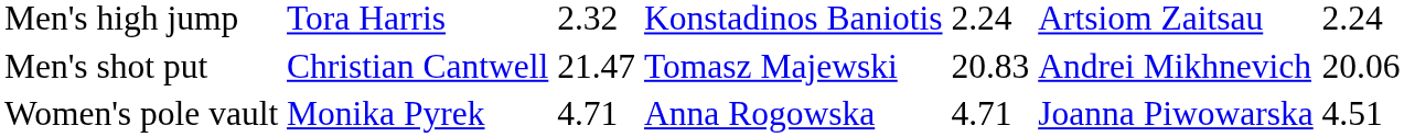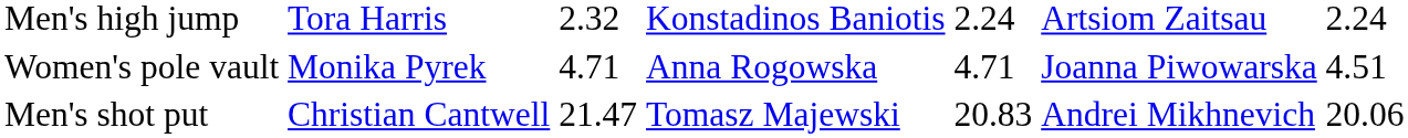 <table>
 <tr>
 <td>Men's high jump</td>
 <td><a href='#'>Tora Harris</a><br></td>
 <td>2.32</td>
 <td><a href='#'>Konstadinos Baniotis</a><br></td>
 <td>2.24</td>
 <td><a href='#'>Artsiom Zaitsau</a><br></td>
 <td>2.24</td>
 </tr>
 <tr>
+<td>Women's pole vault</td>
+<td><a href='#'>Monika Pyrek</a><br></td>
+<td>4.71</td>
+<td><a href='#'>Anna Rogowska</a><br></td>
+<td>4.71</td>
+<td><a href='#'>Joanna Piwowarska</a><br></td>
+<td>4.51</td>
+</tr>
+<tr>
 <td>Men's shot put</td>
 <td><a href='#'>Christian Cantwell</a><br></td>
 <td>21.47</td>
 <td><a href='#'>Tomasz Majewski</a><br></td>
 <td>20.83</td>
 <td><a href='#'>Andrei Mikhnevich</a><br></td>
 <td>20.06</td>
 </tr>
-<tr>
-<td>Women's pole vault</td>
-<td><a href='#'>Monika Pyrek</a><br></td>
-<td>4.71</td>
-<td><a href='#'>Anna Rogowska</a><br></td>
-<td>4.71</td>
-<td><a href='#'>Joanna Piwowarska</a><br></td>
-<td>4.51</td>
-</tr>
 </table>
